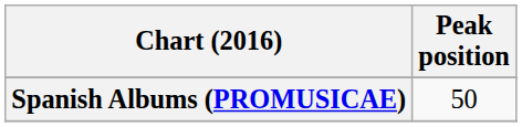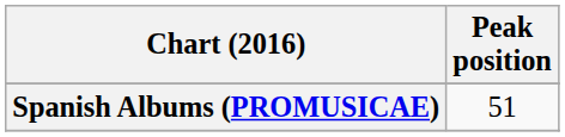 <table class="wikitable sortable plainrowheaders" style="text-align:center">
 <tr>
 <th scope="col">Chart (2016)</th>
 <th scope="col">Peak<br> position</th>
 </tr>
 <tr>
 </tr>
 <tr>
 </tr>
 <tr>
 </tr>
 <tr>
 </tr>
 <tr>
 </tr>
 <tr>
 </tr>
 <tr>
 </tr>
 <tr>
 </tr>
 <tr>
 </tr>
 <tr>
 </tr>
 <tr>
 </tr>
 <tr>
 </tr>
 <tr>
 <th scope="row">Spanish Albums (<a href='#'>PROMUSICAE</a>)</th>
-<td>50</td>
+<td>51</td>
 </tr>
 <tr>
 </tr>
 <tr>
 </tr>
 <tr>
 </tr>
 </table>
